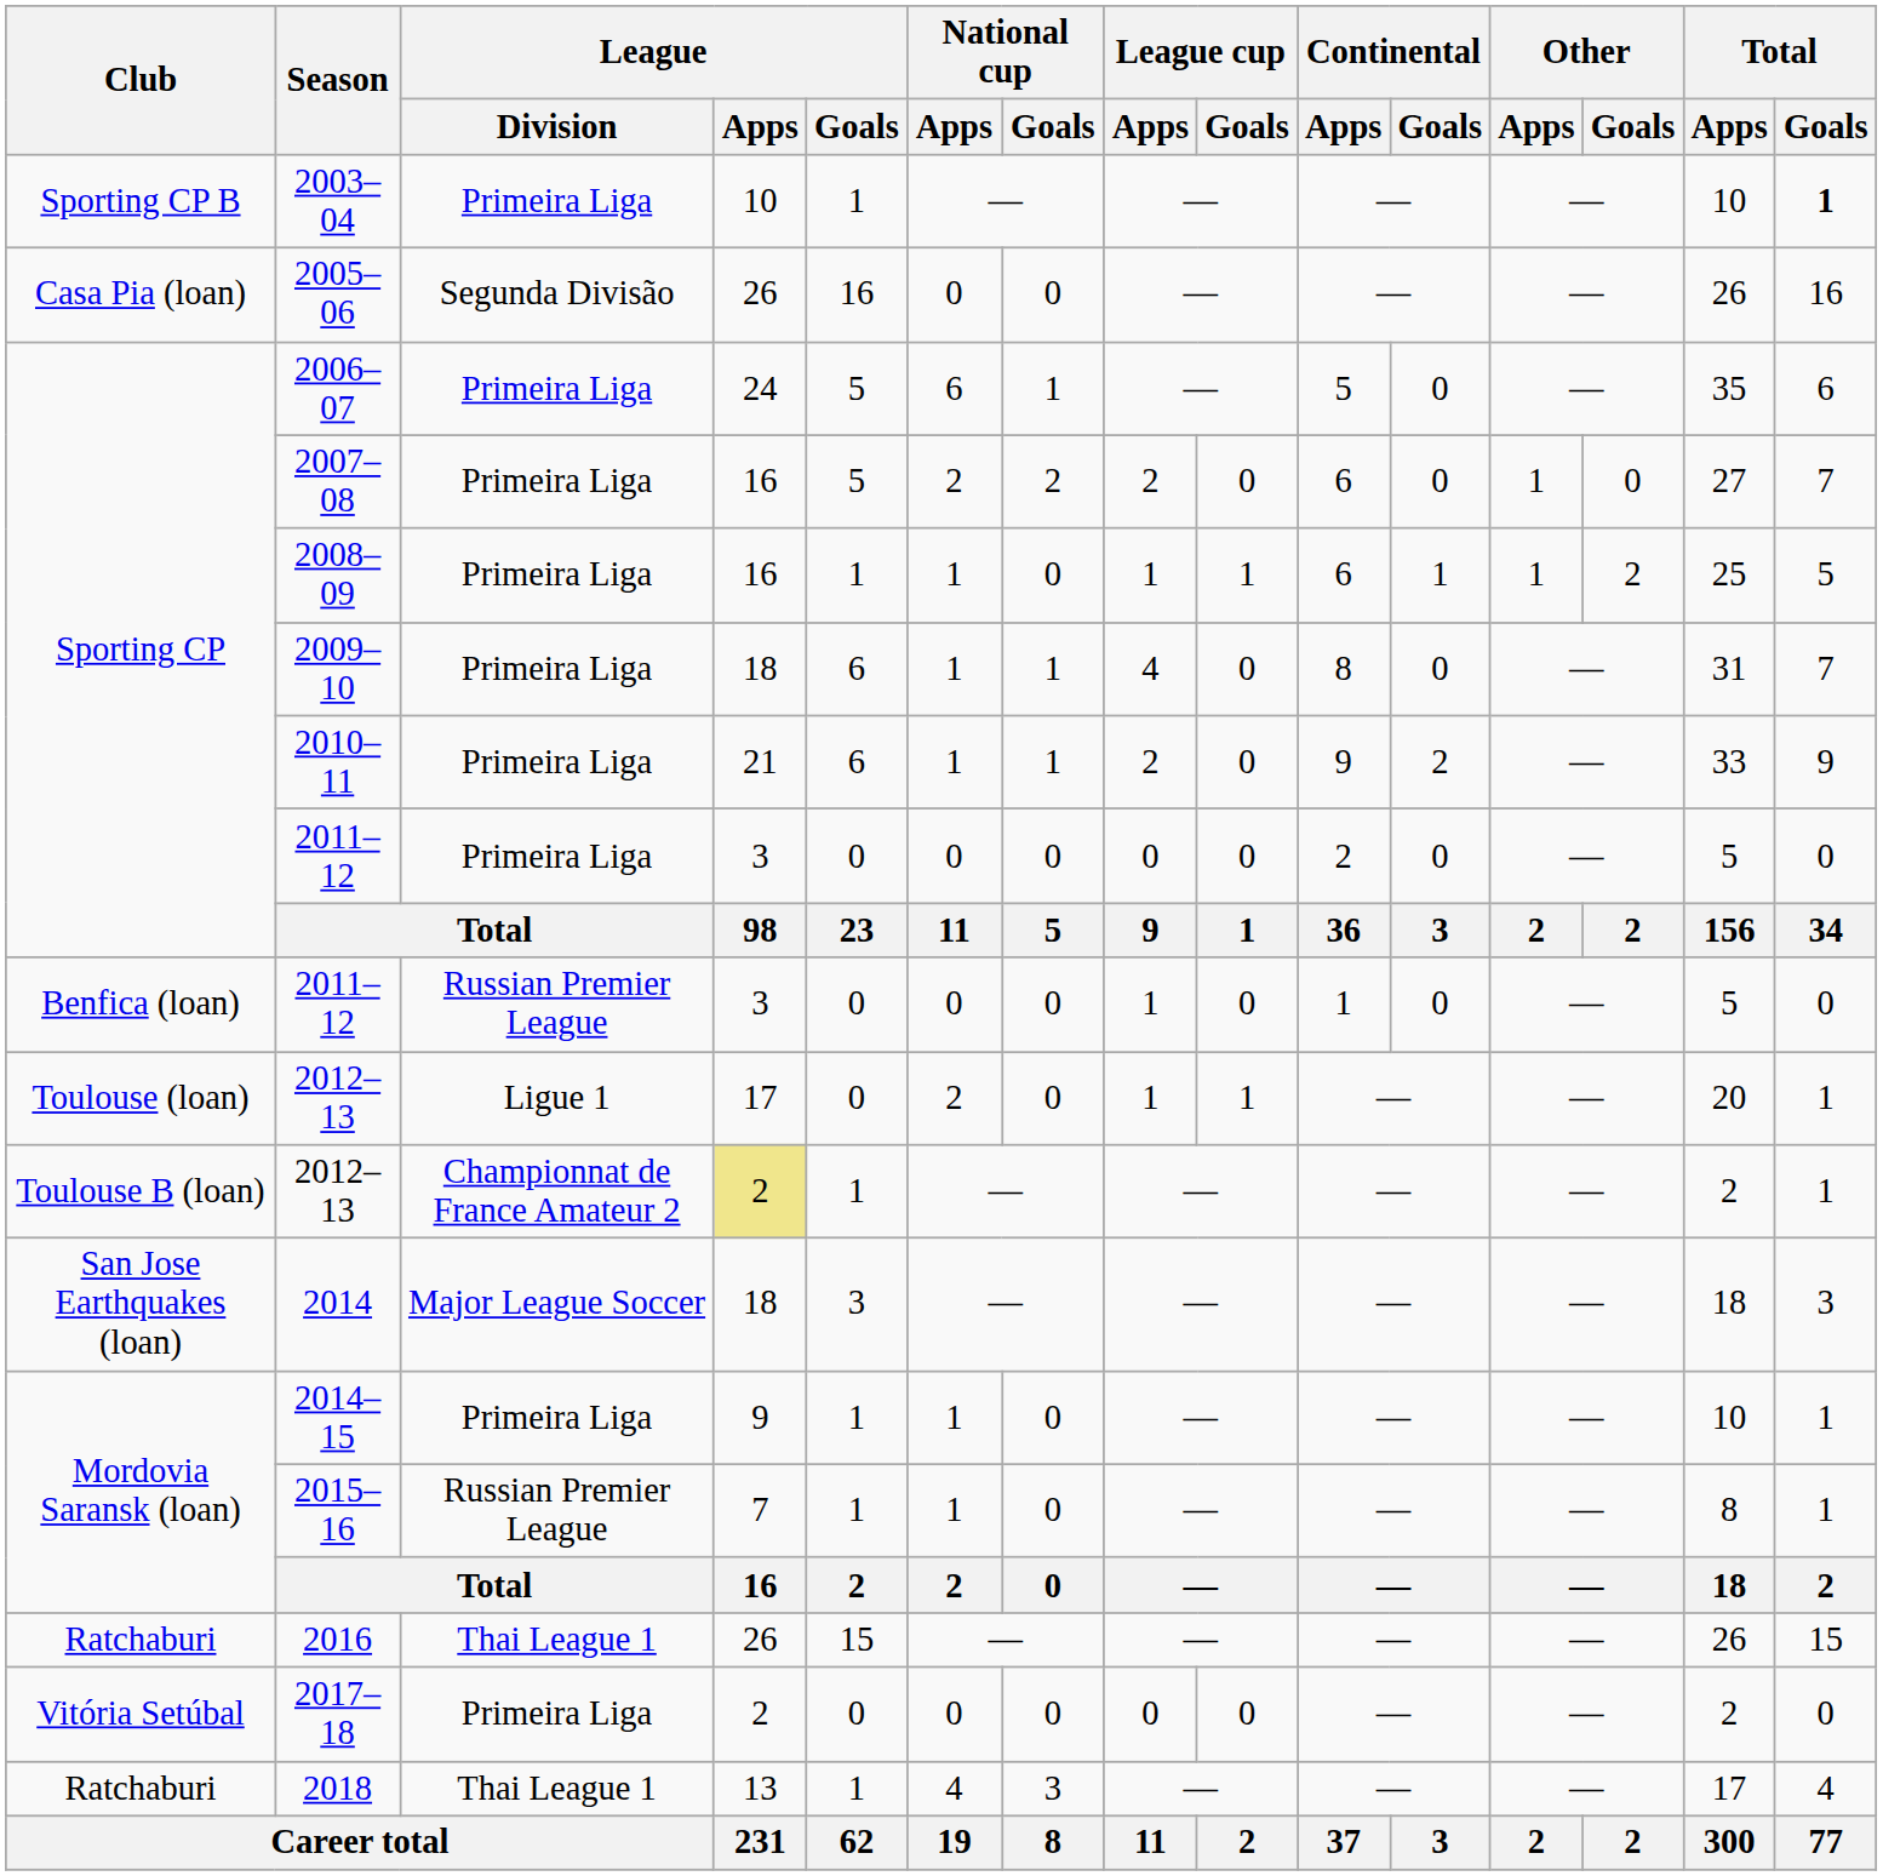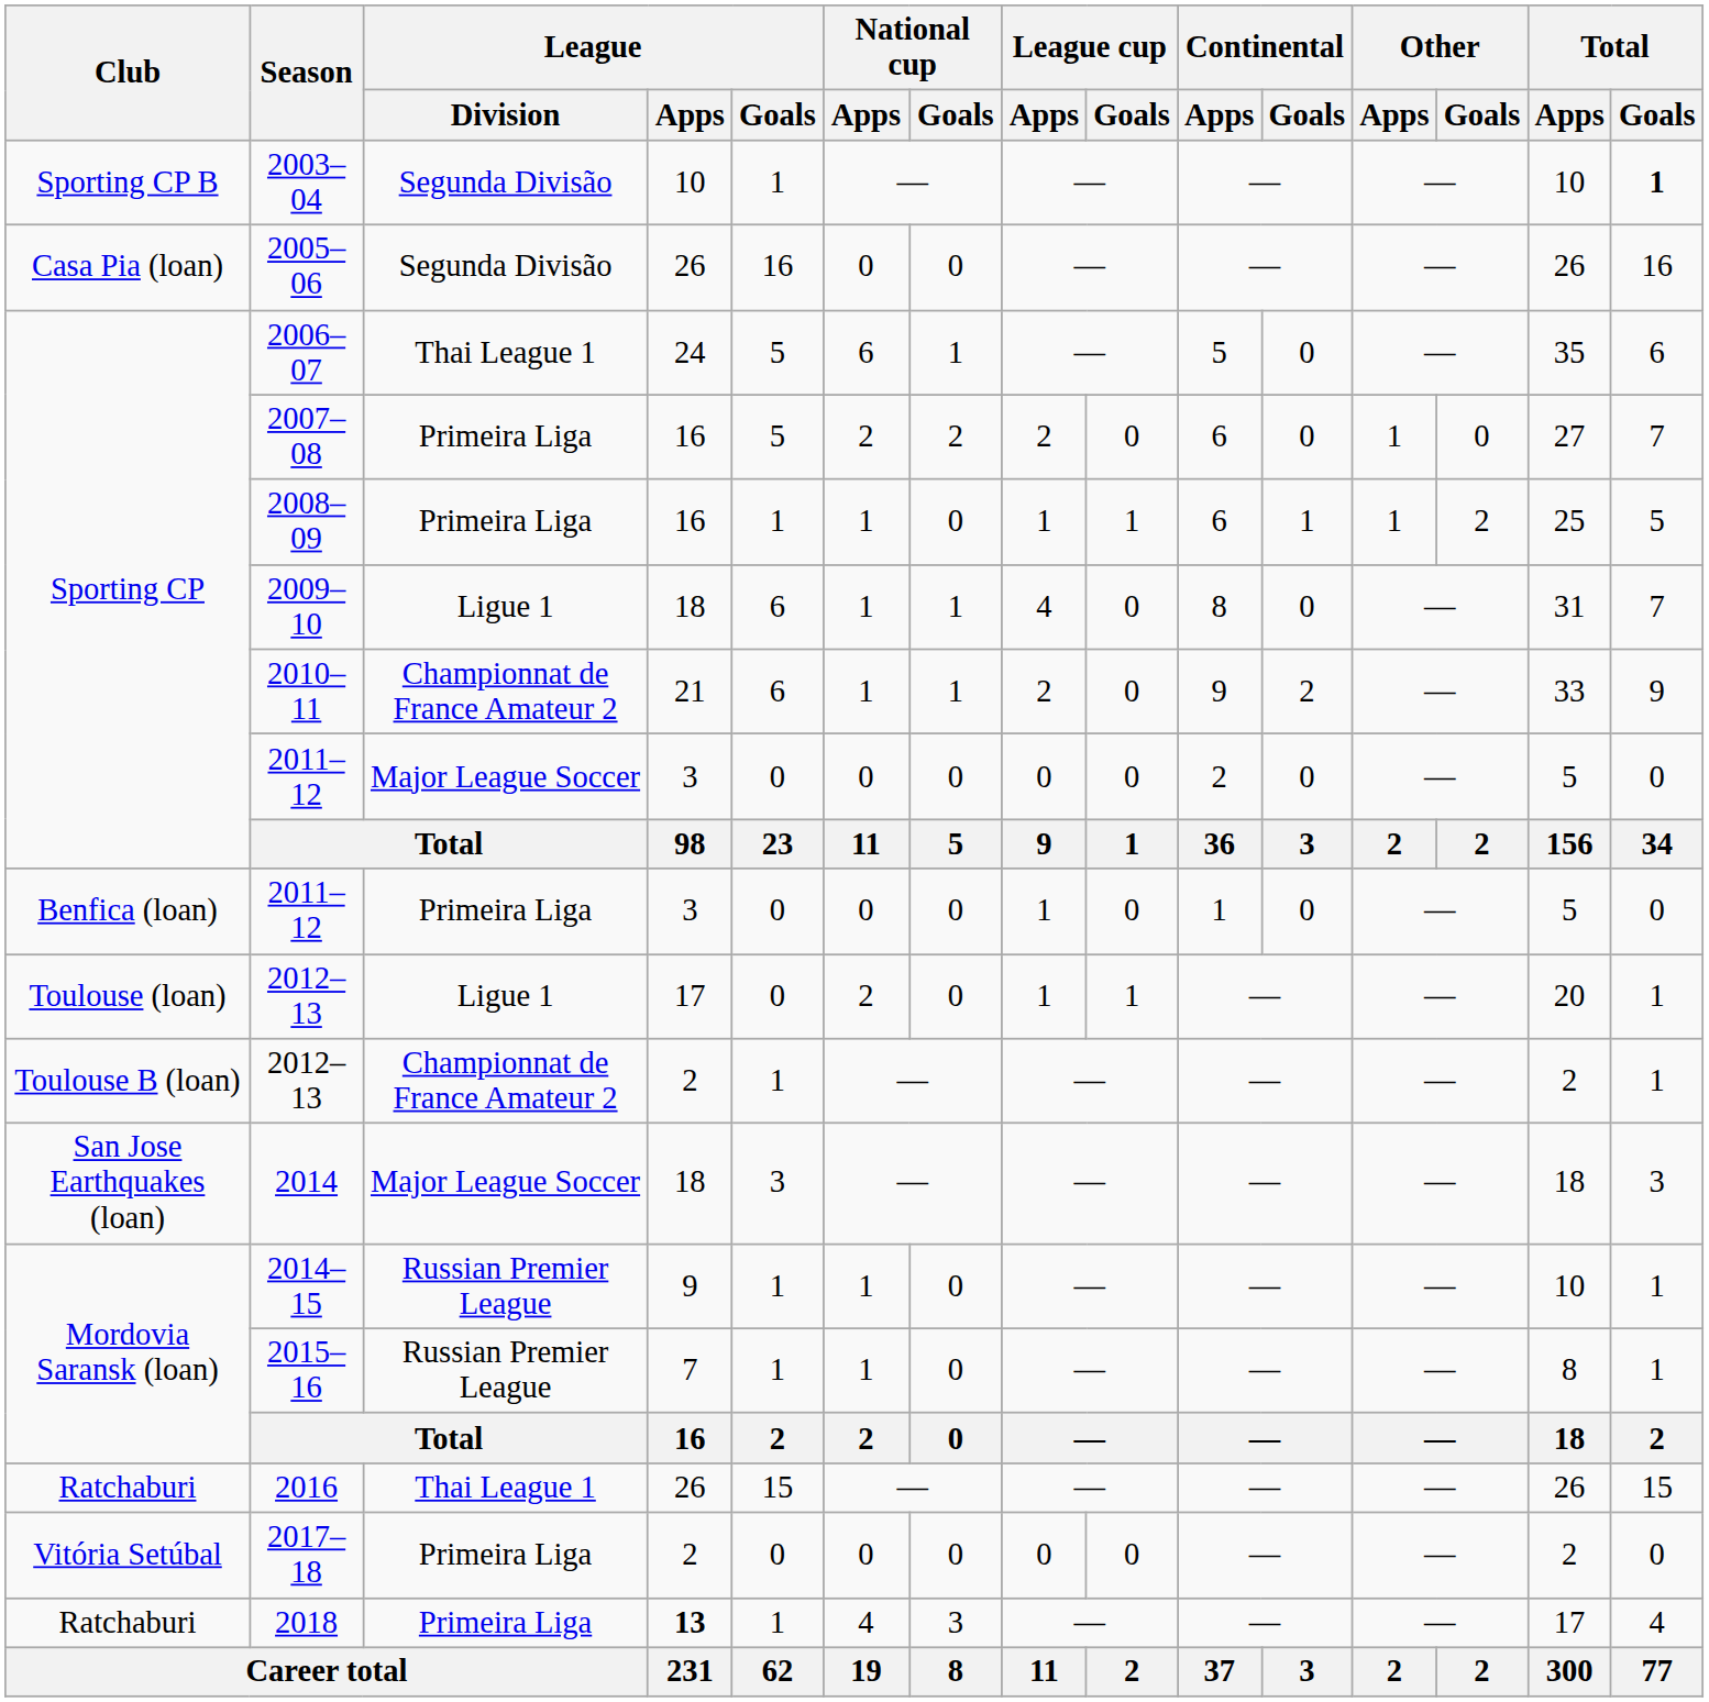 <table class="wikitable" style="text-align: center">
 <tr>
 <th rowspan="2">Club</th>
 <th rowspan="2">Season</th>
 <th colspan="3">League</th>
 <th colspan="2">National cup</th>
 <th colspan="2">League cup</th>
 <th colspan="2">Continental</th>
 <th colspan="2">Other</th>
 <th colspan="2">Total</th>
 </tr>
 <tr>
 <th>Division</th>
 <th>Apps</th>
 <th>Goals</th>
 <th>Apps</th>
 <th>Goals</th>
 <th>Apps</th>
 <th>Goals</th>
 <th>Apps</th>
 <th>Goals</th>
 <th>Apps</th>
 <th>Goals</th>
 <th>Apps</th>
 <th>Goals</th>
 </tr>
 <tr>
 <td><a href='#'>Sporting CP B</a></td>
 <td><a href='#'>2003–04</a></td>
-<td><a href='#'>Primeira Liga</a></td>
+<td><a href='#'>Segunda Divisão</a></td>
 <td>10</td>
 <td>1</td>
 <td colspan="2">—</td>
 <td colspan="2">—</td>
 <td colspan="2">—</td>
 <td colspan="2">—</td>
 <td>10</td>
 <td><strong>1</strong></td>
 </tr>
 <tr>
 <td><a href='#'>Casa Pia</a> (loan)</td>
 <td><a href='#'>2005–06</a></td>
 <td>Segunda Divisão</td>
 <td>26</td>
 <td>16</td>
 <td>0</td>
 <td>0</td>
 <td colspan="2">—</td>
 <td colspan="2">—</td>
 <td colspan="2">—</td>
 <td>26</td>
 <td>16</td>
 </tr>
 <tr>
 <td rowspan="7"><a href='#'>Sporting CP</a></td>
 <td><a href='#'>2006–07</a></td>
-<td><a href='#'>Primeira Liga</a></td>
+<td>Thai League 1</td>
 <td>24</td>
 <td>5</td>
 <td>6</td>
 <td>1</td>
 <td colspan="2">—</td>
 <td>5</td>
 <td>0</td>
 <td colspan="2">—</td>
 <td>35</td>
 <td>6</td>
 </tr>
 <tr>
 <td><a href='#'>2007–08</a></td>
 <td>Primeira Liga</td>
 <td>16</td>
 <td>5</td>
 <td>2</td>
 <td>2</td>
 <td>2</td>
 <td>0</td>
 <td>6</td>
 <td>0</td>
 <td>1</td>
 <td>0</td>
 <td>27</td>
 <td>7</td>
 </tr>
 <tr>
 <td><a href='#'>2008–09</a></td>
 <td>Primeira Liga</td>
 <td>16</td>
 <td>1</td>
 <td>1</td>
 <td>0</td>
 <td>1</td>
 <td>1</td>
 <td>6</td>
 <td>1</td>
 <td>1</td>
 <td>2</td>
 <td>25</td>
 <td>5</td>
 </tr>
 <tr>
 <td><a href='#'>2009–10</a></td>
-<td>Primeira Liga</td>
+<td>Ligue 1</td>
 <td>18</td>
 <td>6</td>
 <td>1</td>
 <td>1</td>
 <td>4</td>
 <td>0</td>
 <td>8</td>
 <td>0</td>
 <td colspan="2">—</td>
 <td>31</td>
 <td>7</td>
 </tr>
 <tr>
 <td><a href='#'>2010–11</a></td>
-<td>Primeira Liga</td>
+<td><a href='#'>Championnat de France Amateur 2</a></td>
 <td>21</td>
 <td>6</td>
 <td>1</td>
 <td>1</td>
 <td>2</td>
 <td>0</td>
 <td>9</td>
 <td>2</td>
 <td colspan="2">—</td>
 <td>33</td>
 <td>9</td>
 </tr>
 <tr>
 <td><a href='#'>2011–12</a></td>
-<td>Primeira Liga</td>
+<td><a href='#'>Major League Soccer</a></td>
 <td>3</td>
 <td>0</td>
 <td>0</td>
 <td>0</td>
 <td>0</td>
 <td>0</td>
 <td>2</td>
 <td>0</td>
 <td colspan="2">—</td>
 <td>5</td>
 <td>0</td>
 </tr>
 <tr>
 <th colspan="2">Total</th>
 <th>98</th>
 <th>23</th>
 <th>11</th>
 <th>5</th>
 <th>9</th>
 <th>1</th>
 <th>36</th>
 <th>3</th>
 <th>2</th>
 <th>2</th>
 <th>156</th>
 <th>34</th>
 </tr>
 <tr>
 <td><a href='#'>Benfica</a> (loan)</td>
 <td><a href='#'>2011–12</a></td>
-<td><a href='#'>Russian Premier League</a></td>
+<td>Primeira Liga</td>
 <td>3</td>
 <td>0</td>
 <td>0</td>
 <td>0</td>
 <td>1</td>
 <td>0</td>
 <td>1</td>
 <td>0</td>
 <td colspan="2">—</td>
 <td>5</td>
 <td>0</td>
 </tr>
 <tr>
 <td><a href='#'>Toulouse</a> (loan)</td>
 <td><a href='#'>2012–13</a></td>
 <td>Ligue 1</td>
 <td>17</td>
 <td>0</td>
 <td>2</td>
 <td>0</td>
 <td>1</td>
 <td>1</td>
 <td colspan="2">—</td>
 <td colspan="2">—</td>
 <td>20</td>
 <td>1</td>
 </tr>
 <tr>
 <td><a href='#'>Toulouse B</a> (loan)</td>
 <td>2012–13</td>
 <td><a href='#'>Championnat de France Amateur 2</a></td>
-<td style="background: khaki;">2</td>
+<td>2</td>
 <td>1</td>
 <td colspan="2">—</td>
 <td colspan="2">—</td>
 <td colspan="2">—</td>
 <td colspan="2">—</td>
 <td>2</td>
 <td>1</td>
 </tr>
 <tr>
 <td><a href='#'>San Jose Earthquakes</a> (loan)</td>
 <td><a href='#'>2014</a></td>
 <td><a href='#'>Major League Soccer</a></td>
 <td>18</td>
 <td>3</td>
 <td colspan="2">—</td>
 <td colspan="2">—</td>
 <td colspan="2">—</td>
 <td colspan="2">—</td>
 <td>18</td>
 <td>3</td>
 </tr>
 <tr>
 <td rowspan="3"><a href='#'>Mordovia Saransk</a> (loan)</td>
 <td><a href='#'>2014–15</a></td>
-<td>Primeira Liga</td>
+<td><a href='#'>Russian Premier League</a></td>
 <td>9</td>
 <td>1</td>
 <td>1</td>
 <td>0</td>
 <td colspan="2">—</td>
 <td colspan="2">—</td>
 <td colspan="2">—</td>
 <td>10</td>
 <td>1</td>
 </tr>
 <tr>
 <td><a href='#'>2015–16</a></td>
 <td>Russian Premier League</td>
 <td>7</td>
 <td>1</td>
 <td>1</td>
 <td>0</td>
 <td colspan="2">—</td>
 <td colspan="2">—</td>
 <td colspan="2">—</td>
 <td>8</td>
 <td>1</td>
 </tr>
 <tr>
 <th colspan="2">Total</th>
 <th>16</th>
 <th>2</th>
 <th>2</th>
 <th>0</th>
 <th colspan="2">—</th>
 <th colspan="2">—</th>
 <th colspan="2">—</th>
 <th>18</th>
 <th>2</th>
 </tr>
 <tr>
 <td><a href='#'>Ratchaburi</a></td>
 <td><a href='#'>2016</a></td>
 <td><a href='#'>Thai League 1</a></td>
 <td>26</td>
 <td>15</td>
 <td colspan="2">—</td>
 <td colspan="2">—</td>
 <td colspan="2">—</td>
 <td colspan="2">—</td>
 <td>26</td>
 <td>15</td>
 </tr>
 <tr>
 <td><a href='#'>Vitória Setúbal</a></td>
 <td><a href='#'>2017–18</a></td>
 <td>Primeira Liga</td>
 <td>2</td>
 <td>0</td>
 <td>0</td>
 <td>0</td>
 <td>0</td>
 <td>0</td>
 <td colspan="2">—</td>
 <td colspan="2">—</td>
 <td>2</td>
 <td>0</td>
 </tr>
 <tr>
 <td>Ratchaburi</td>
 <td><a href='#'>2018</a></td>
-<td>Thai League 1</td>
-<td>13</td>
+<td><a href='#'>Primeira Liga</a></td>
+<td><strong>13</strong></td>
 <td>1</td>
 <td>4</td>
 <td>3</td>
 <td colspan="2">—</td>
 <td colspan="2">—</td>
 <td colspan="2">—</td>
 <td>17</td>
 <td>4</td>
 </tr>
 <tr>
 <th colspan="3">Career total</th>
 <th>231</th>
 <th>62</th>
 <th>19</th>
 <th>8</th>
 <th>11</th>
 <th>2</th>
 <th>37</th>
 <th>3</th>
 <th>2</th>
 <th>2</th>
 <th>300</th>
 <th>77</th>
 </tr>
 </table>
